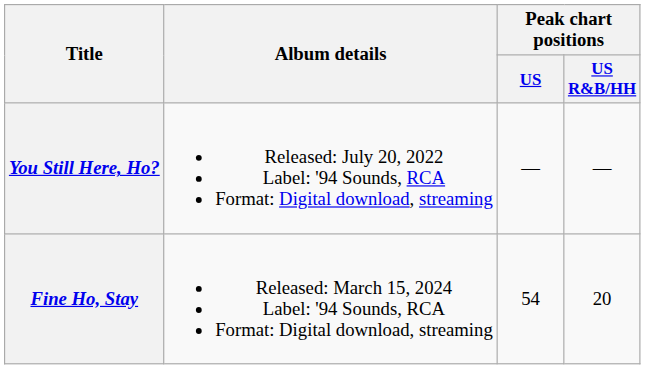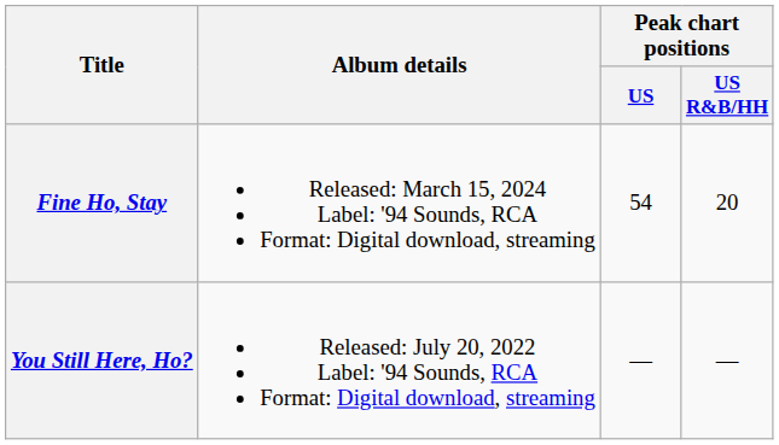 <table class="wikitable plainrowheaders" style="text-align:center;">
 <tr>
 <th scope="col" rowspan="2">Title</th>
 <th scope="col" rowspan="2">Album details</th>
 <th scope="col" colspan="2">Peak chart positions</th>
 </tr>
 <tr>
 <th scope="col" style="width:3.5em;font-size:90%;"><a href='#'>US</a><br></th>
 <th scope="col" style="width:3.5em;font-size:90%;"><a href='#'>US<br>R&B/HH</a><br></th>
 </tr>
 <tr>
+<th scope="row"><em><a href='#'>Fine Ho, Stay</a></em></th>
+<td><br><ul><li>Released: March 15, 2024</li><li>Label: '94 Sounds, RCA</li><li>Format: Digital download, streaming</li></ul></td>
+<td>54</td>
+<td>20</td>
+</tr>
+<tr>
 <th scope="row"><em><a href='#'>You Still Here, Ho?</a></em></th>
 <td><br><ul><li>Released: July 20, 2022</li><li>Label: '94 Sounds, <a href='#'>RCA</a></li><li>Format: <a href='#'>Digital download</a>, <a href='#'>streaming</a></li></ul></td>
 <td>—</td>
 <td>—</td>
 </tr>
-<tr>
-<th scope="row"><em><a href='#'>Fine Ho, Stay</a></em></th>
-<td><br><ul><li>Released: March 15, 2024</li><li>Label: '94 Sounds, RCA</li><li>Format: Digital download, streaming</li></ul></td>
-<td>54</td>
-<td>20</td>
-</tr>
 </table>
